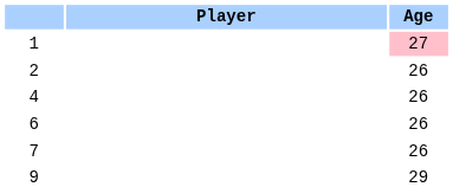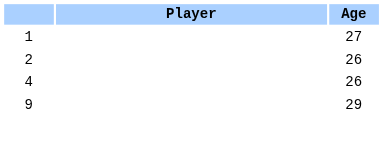 <table class="sortable" border="0" cellspacing="2" cellpadding="2">
 <tr style="background-color:#AAD0FF">
 <th width=8%></th>
 <th width=44%>Player</th>
 <th width=8%>Age</th>
 </tr>
 <tr>
 <td style="text-align: center;">1</td>
 <td></td>
-<td style="background: pink; text-align: center;">27</td>
+<td style="text-align: center;">27</td>
 </tr>
 <tr>
 <td style="text-align: center;">2</td>
 <td></td>
 <td style="text-align: center;">26</td>
 </tr>
 <tr>
 <td style="text-align: center;">4</td>
 <td></td>
 <td style="text-align: center;">26</td>
 </tr>
 <tr>
-<td style="text-align: center;">6</td>
-<td></td>
-<td style="text-align: center;">26</td>
-</tr>
-<tr>
-<td style="text-align: center;">7</td>
-<td></td>
-<td style="text-align: center;">26</td>
-</tr>
-<tr>
 <td style="text-align: center;">9</td>
 <td></td>
 <td style="text-align: center;">29</td>
 </tr>
 </table>
